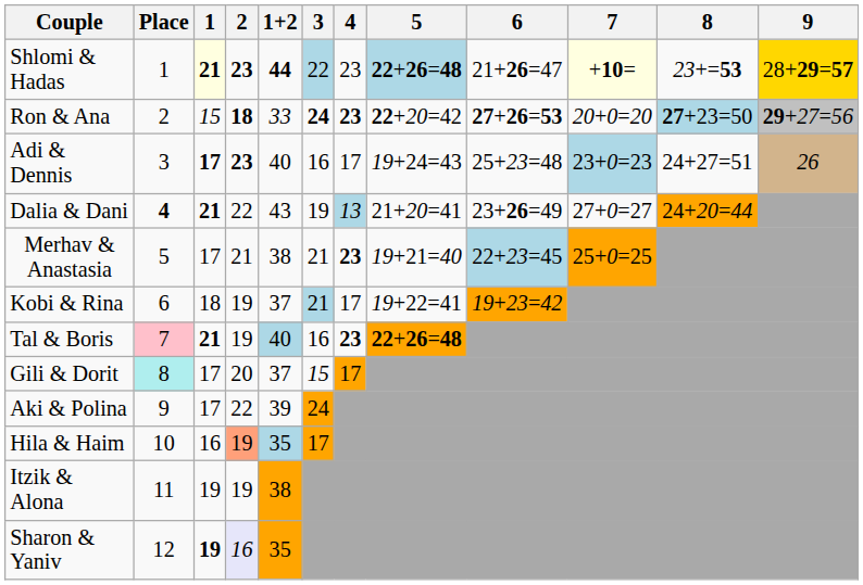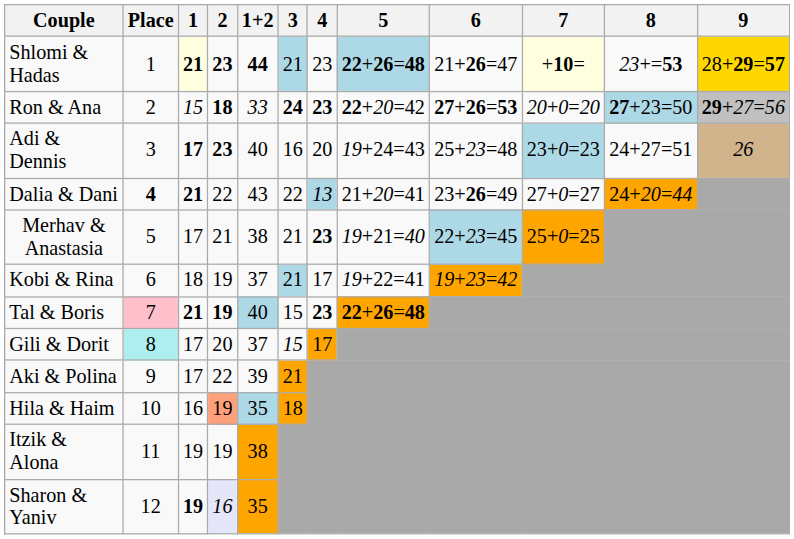 <table class="wikitable sortable" style="margin:auto;text-align:center">
 <tr>
 <th>Couple</th>
 <th>Place</th>
 <th>1</th>
 <th>2</th>
 <th>1+2</th>
 <th>3</th>
 <th>4</th>
 <th>5</th>
 <th>6</th>
 <th>7</th>
 <th>8</th>
 <th>9</th>
 </tr>
 <tr>
 <td style="text-align:left;">Shlomi & Hadas</td>
 <td>1</td>
 <td style="background: lightyellow;"><span><strong>21</strong></span></td>
 <td><span><strong>23</strong></span></td>
 <td><span><strong>44</strong></span></td>
-<td bgcolor="lightblue">22</td>
+<td bgcolor="lightblue">21</td>
 <td>23</td>
 <td bgcolor="lightblue"><span><strong>22</strong></span>+<span><strong>26</strong></span>=<span><strong>48</strong></span></td>
 <td>21+<span><strong>26</strong></span>=47</td>
 <td style="background: lightyellow;"><strong></strong>+<span><strong>10</strong></span>=<strong></strong></td>
 <td><span><em>23</em></span>+<strong></strong>=<span><strong>53</strong></span></td>
 <td bgcolor="gold">28+<span><strong>29</strong></span>=<span><strong>57</strong></span></td>
 </tr>
 <tr>
 <td style="text-align:left;">Ron & Ana</td>
 <td>2</td>
 <td><span><em>15</em></span></td>
 <td><strong>18</strong></td>
 <td><span><em>33</em></span></td>
 <td><span><strong>24</strong></span></td>
 <td><span><strong>23</strong></span></td>
 <td><span><strong>22</strong></span>+<span><em>20</em></span>=42</td>
 <td><span><strong>27</strong></span>+<span><strong>26</strong></span>=<span><strong>53</strong></span></td>
 <td><span><em>20</em></span>+<span><em>0</em></span>=<span><em>20</em></span></td>
 <td bgcolor="lightblue"><span><strong>27</strong></span>+23=50</td>
 <td bgcolor="silver"><span><strong>29</strong></span>+<span><em>27</em></span>=<span><em>56</em></span></td>
 </tr>
 <tr>
 <td style="text-align:left;">Adi & Dennis</td>
 <td>3</td>
 <td><strong>17</strong></td>
 <td><span><strong>23</strong></span></td>
 <td>40</td>
 <td>16</td>
-<td>17</td>
+<td>20</td>
 <td><span><em>19</em></span>+24=43</td>
 <td>25+<span><em>23</em></span>=48</td>
 <td bgcolor="lightblue">23+<span><em>0</em></span>=23</td>
 <td>24+27=51</td>
 <td bgcolor="tan"><span><em>26</em></span></td>
 </tr>
 <tr>
 <td style="text-align:left;">Dalia & Dani</td>
 <td><strong>4</strong></td>
 <td><span><strong>21</strong></span></td>
 <td>22</td>
 <td>43</td>
-<td>19</td>
+<td>22</td>
 <td bgcolor="lightblue"><span><em>13</em></span></td>
 <td>21+<span><em>20</em></span>=41</td>
 <td>23+<span><strong>26</strong></span>=49</td>
 <td>27+<span><em>0</em></span>=27</td>
 <td style="background:orange;">24+<span><em>20</em></span>=<span><em>44</em></span></td>
 <td style="background:darkgray;" colspan="20"></td>
 </tr>
 <tr>
 <td>Merhav & Anastasia</td>
 <td>5</td>
 <td>17</td>
 <td>21</td>
 <td>38</td>
 <td>21</td>
 <td><span><strong>23</strong></span></td>
 <td><span><em>19</em></span>+21=<span><em>40</em></span></td>
 <td bgcolor="lightblue">22+<span><em>23</em></span>=45</td>
 <td style="background:orange;">25+<span><em>0</em></span>=25</td>
 <td style="background:darkgray;" colspan="20"></td>
 </tr>
 <tr>
 <td style="text-align:left;">Kobi & Rina</td>
 <td>6</td>
 <td>18</td>
 <td>19</td>
 <td>37</td>
 <td bgcolor="lightblue">21</td>
 <td>17</td>
 <td><span><em>19</em></span>+22=41</td>
 <td style="background:orange;"><span><em>19</em></span>+<span><em>23</em></span>=<span><em>42</em></span></td>
 <td style="background:darkgray;" colspan="20"></td>
 </tr>
 <tr>
 <td style="text-align:left;">Tal & Boris</td>
 <td style="background: pink;">7</td>
 <td><span><strong>21</strong></span></td>
-<td>19</td>
+<td><strong>19</strong></td>
 <td bgcolor="lightblue">40</td>
-<td>16</td>
+<td>15</td>
 <td><span><strong>23</strong></span></td>
 <td style="background:orange;"><span><strong>22</strong></span>+<span><strong>26</strong></span>=<span><strong>48</strong></span></td>
 <td style="background:darkgray;" colspan="20"></td>
 </tr>
 <tr>
 <td style="text-align:left;">Gili & Dorit</td>
 <td style="background: paleturquoise;">8</td>
 <td>17</td>
 <td>20</td>
 <td>37</td>
 <td><span><em>15</em></span></td>
 <td style="background:orange;">17</td>
 <td style="background:darkgray;" colspan="20"></td>
 </tr>
 <tr>
 <td style="text-align:left;">Aki & Polina</td>
 <td>9</td>
 <td>17</td>
 <td>22</td>
 <td>39</td>
-<td style="background:orange;">24</td>
+<td style="background:orange;">21</td>
 <td style="background:darkgray;" colspan="20"></td>
 </tr>
 <tr>
 <td style="text-align:left;">Hila & Haim</td>
 <td>10</td>
 <td>16</td>
 <td style="background: lightsalmon;">19</td>
 <td bgcolor="lightblue">35</td>
-<td style="background:orange;">17</td>
+<td style="background:orange;">18</td>
 <td style="background:darkgray;" colspan="20"></td>
 </tr>
 <tr>
 <td style="text-align:left;">Itzik & Alona</td>
 <td>11</td>
 <td>19</td>
 <td>19</td>
 <td style="background:orange;">38</td>
 <td style="background:darkgray;" colspan="20"></td>
 </tr>
 <tr>
 <td style="text-align:left;">Sharon & Yaniv</td>
 <td>12</td>
 <td><strong>19</strong></td>
 <td style="background: lavender;"><span><em>16</em></span></td>
 <td style="background:orange;">35</td>
 <td style="background:darkgray;" colspan="20"></td>
 </tr>
 </table>
